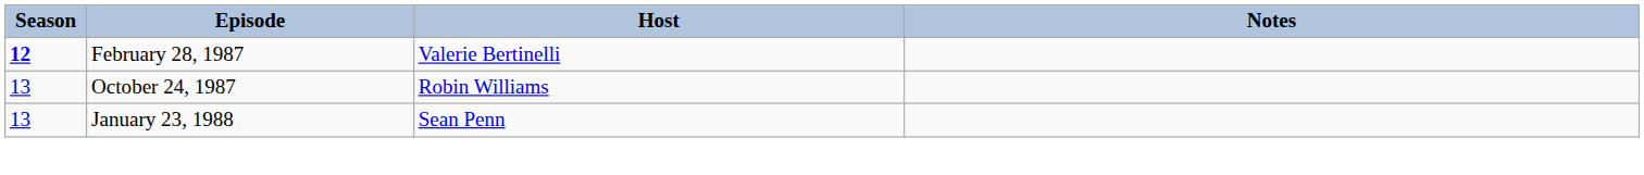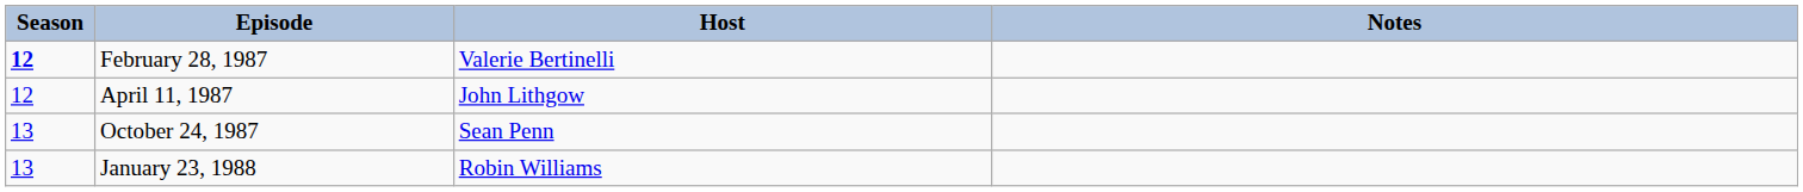 <table class="wikitable" style="width:100%;">
 <tr>
 <th style="background:#B0C4DE;" width="5%">Season</th>
 <th style="background:#B0C4DE;" width="20%">Episode</th>
 <th style="background:#B0C4DE;" width="30%">Host</th>
 <th style="background:#B0C4DE;" width="45%">Notes</th>
 </tr>
 <tr>
 <td><strong><a href='#'>12</a></strong></td>
 <td>February 28, 1987</td>
 <td><a href='#'>Valerie Bertinelli</a></td>
 <td></td>
 </tr>
 <tr>
+<td><a href='#'>12</a></td>
+<td>April 11, 1987</td>
+<td><a href='#'>John Lithgow</a></td>
+<td></td>
+</tr>
+<tr>
 <td><a href='#'>13</a></td>
 <td>October 24, 1987</td>
-<td><a href='#'>Robin Williams</a></td>
+<td><a href='#'>Sean Penn</a></td>
 <td></td>
 </tr>
 <tr>
 <td><a href='#'>13</a></td>
 <td>January 23, 1988</td>
-<td><a href='#'>Sean Penn</a></td>
+<td><a href='#'>Robin Williams</a></td>
 <td></td>
 </tr>
 </table>
